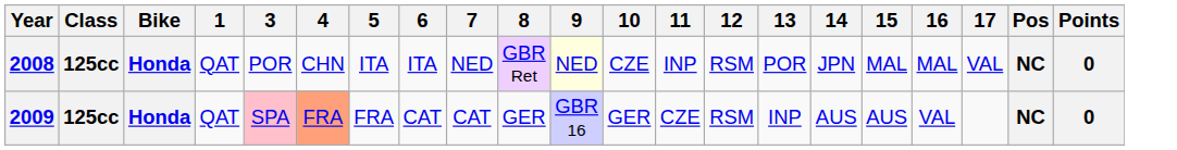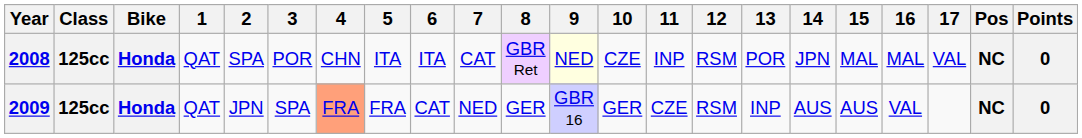 <table class="wikitable" style="text-align:center">
 <tr>
 <th>Year</th>
 <th>Class</th>
 <th>Bike</th>
 <th>1</th>
+<th>2</th>
 <th>3</th>
 <th>4</th>
 <th>5</th>
 <th>6</th>
 <th>7</th>
 <th>8</th>
 <th>9</th>
 <th>10</th>
 <th>11</th>
 <th>12</th>
 <th>13</th>
 <th>14</th>
 <th>15</th>
 <th>16</th>
 <th>17</th>
 <th>Pos</th>
 <th>Points</th>
 </tr>
 <tr>
 <th align="left"><a href='#'>2008</a></th>
 <th align="left">125cc</th>
 <th align="left"><a href='#'>Honda</a></th>
 <td><a href='#'>QAT</a></td>
+<td><a href='#'>SPA</a></td>
 <td><a href='#'>POR</a></td>
 <td><a href='#'>CHN</a></td>
 <td><a href='#'>ITA</a></td>
 <td><a href='#'>ITA</a></td>
-<td><a href='#'>NED</a></td>
+<td><a href='#'>CAT</a></td>
 <td style="background:#EFCFFF;"><a href='#'>GBR</a><br><small>Ret</small></td>
 <td style="background: lightyellow;"><a href='#'>NED</a></td>
 <td><a href='#'>CZE</a></td>
 <td><a href='#'>INP</a></td>
 <td><a href='#'>RSM</a></td>
 <td><a href='#'>POR</a></td>
 <td><a href='#'>JPN</a></td>
 <td><a href='#'>MAL</a></td>
 <td><a href='#'>MAL</a></td>
 <td><a href='#'>VAL</a></td>
 <th>NC</th>
 <th>0</th>
 </tr>
 <tr>
 <th align="left"><a href='#'>2009</a></th>
 <th align="left">125cc</th>
 <th align="left"><a href='#'>Honda</a></th>
 <td><a href='#'>QAT</a></td>
-<td style="background: pink;"><a href='#'>SPA</a></td>
+<td><a href='#'>JPN</a></td>
+<td><a href='#'>SPA</a></td>
 <td style="background: lightsalmon;"><a href='#'>FRA</a></td>
 <td><a href='#'>FRA</a></td>
 <td><a href='#'>CAT</a></td>
-<td><a href='#'>CAT</a></td>
+<td><a href='#'>NED</a></td>
 <td><a href='#'>GER</a></td>
 <td style="background:#cfcfff;"><a href='#'>GBR</a><br><small>16</small></td>
 <td><a href='#'>GER</a></td>
 <td><a href='#'>CZE</a></td>
 <td><a href='#'>RSM</a></td>
 <td><a href='#'>INP</a></td>
 <td><a href='#'>AUS</a></td>
 <td><a href='#'>AUS</a></td>
 <td><a href='#'>VAL</a></td>
 <td></td>
 <th>NC</th>
 <th>0</th>
 </tr>
 </table>
